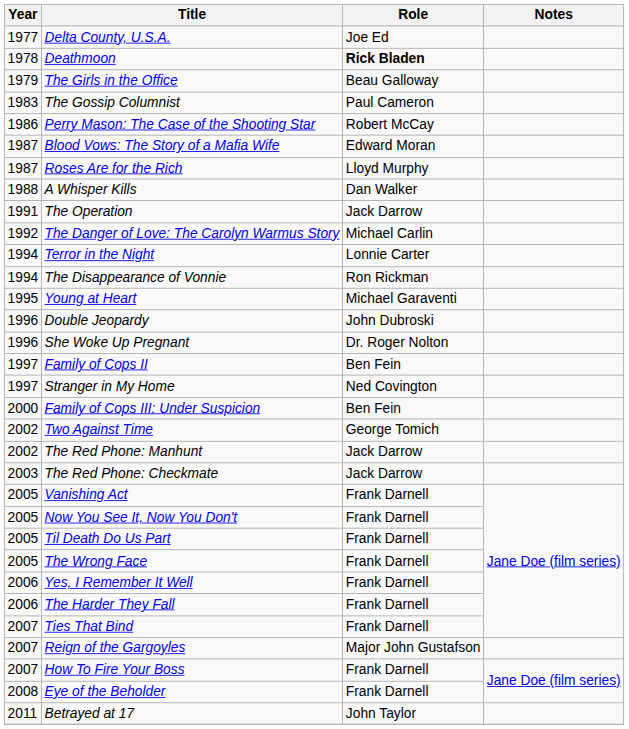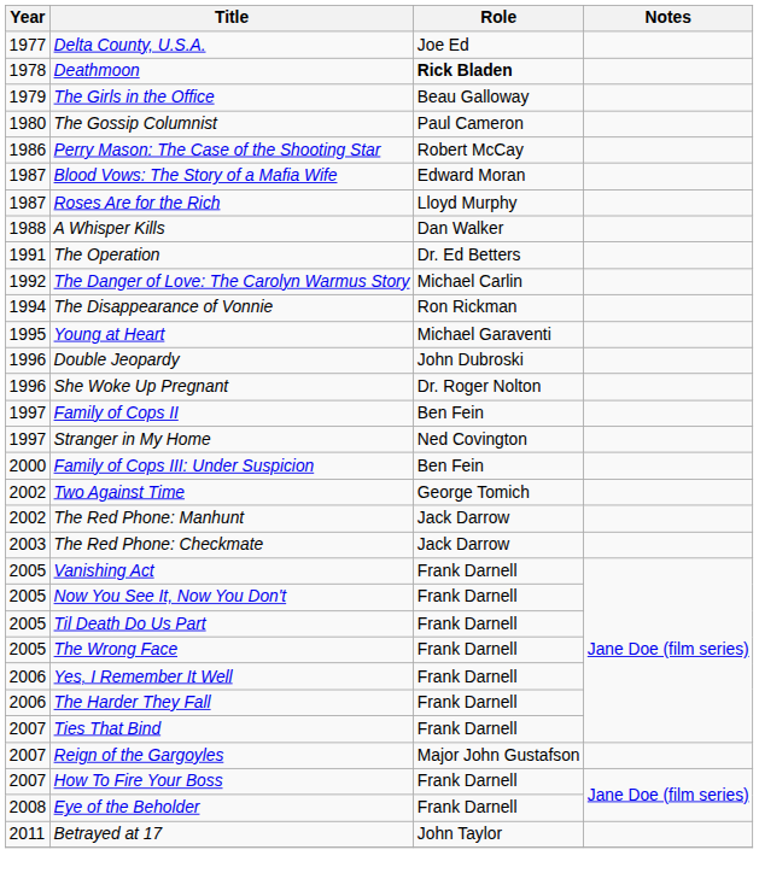 <table class="wikitable sortable">
 <tr>
 <th>Year</th>
 <th>Title</th>
 <th>Role</th>
 <th>Notes</th>
 </tr>
 <tr>
 <td>1977</td>
 <td><em><a href='#'>Delta County, U.S.A.</a></em></td>
 <td>Joe Ed</td>
 <td></td>
 </tr>
 <tr>
 <td>1978</td>
 <td><em><a href='#'>Deathmoon</a></em></td>
 <td><strong>Rick Bladen</strong></td>
 <td></td>
 </tr>
 <tr>
 <td>1979</td>
 <td><em><a href='#'>The Girls in the Office</a></em></td>
 <td>Beau Galloway</td>
 <td></td>
 </tr>
 <tr>
-<td>1983</td>
+<td>1980</td>
 <td><em>The Gossip Columnist</em></td>
 <td>Paul Cameron</td>
 <td></td>
 </tr>
 <tr>
 <td>1986</td>
 <td><em><a href='#'>Perry Mason: The Case of the Shooting Star</a></em></td>
 <td>Robert McCay</td>
 <td></td>
 </tr>
 <tr>
 <td>1987</td>
 <td><em><a href='#'>Blood Vows: The Story of a Mafia Wife</a></em></td>
 <td>Edward Moran</td>
 <td></td>
 </tr>
 <tr>
 <td>1987</td>
 <td><em><a href='#'>Roses Are for the Rich</a></em></td>
 <td>Lloyd Murphy</td>
 <td></td>
 </tr>
 <tr>
 <td>1988</td>
 <td><em>A Whisper Kills</em></td>
 <td>Dan Walker</td>
 <td></td>
 </tr>
 <tr>
 <td>1991</td>
 <td><em>The Operation</em></td>
-<td>Jack Darrow</td>
+<td>Dr. Ed Betters</td>
 <td></td>
 </tr>
 <tr>
 <td>1992</td>
 <td><em><a href='#'>The Danger of Love: The Carolyn Warmus Story</a></em></td>
 <td>Michael Carlin</td>
-<td></td>
-</tr>
-<tr>
-<td>1994</td>
-<td><em><a href='#'>Terror in the Night</a></em></td>
-<td>Lonnie Carter</td>
 <td></td>
 </tr>
 <tr>
 <td>1994</td>
 <td><em>The Disappearance of Vonnie</em></td>
 <td>Ron Rickman</td>
 <td></td>
 </tr>
 <tr>
 <td>1995</td>
 <td><em><a href='#'>Young at Heart</a></em></td>
 <td>Michael Garaventi</td>
 <td></td>
 </tr>
 <tr>
 <td>1996</td>
 <td><em>Double Jeopardy</em></td>
 <td>John Dubroski</td>
 <td></td>
 </tr>
 <tr>
 <td>1996</td>
 <td><em>She Woke Up Pregnant</em></td>
 <td>Dr. Roger Nolton</td>
 <td></td>
 </tr>
 <tr>
 <td>1997</td>
 <td><em><a href='#'>Family of Cops II</a></em></td>
 <td>Ben Fein</td>
 <td></td>
 </tr>
 <tr>
 <td>1997</td>
 <td><em>Stranger in My Home</em></td>
 <td>Ned Covington</td>
 <td></td>
 </tr>
 <tr>
 <td>2000</td>
 <td><em><a href='#'>Family of Cops III: Under Suspicion</a></em></td>
 <td>Ben Fein</td>
 <td></td>
 </tr>
 <tr>
 <td>2002</td>
 <td><em><a href='#'>Two Against Time</a></em></td>
 <td>George Tomich</td>
 <td></td>
 </tr>
 <tr>
 <td>2002</td>
 <td><em>The Red Phone: Manhunt</em></td>
 <td>Jack Darrow</td>
 <td></td>
 </tr>
 <tr>
 <td>2003</td>
 <td><em>The Red Phone: Checkmate</em></td>
 <td>Jack Darrow</td>
 <td></td>
 </tr>
 <tr>
 <td>2005</td>
 <td><em><a href='#'>Vanishing Act</a></em></td>
 <td>Frank Darnell</td>
 <td rowspan=7><a href='#'>Jane Doe (film series)</a></td>
 </tr>
 <tr>
 <td>2005</td>
 <td><em><a href='#'>Now You See It, Now You Don't</a></em></td>
 <td>Frank Darnell</td>
 </tr>
 <tr>
 <td>2005</td>
 <td><em><a href='#'>Til Death Do Us Part</a></em></td>
 <td>Frank Darnell</td>
 </tr>
 <tr>
 <td>2005</td>
 <td><em><a href='#'>The Wrong Face</a></em></td>
 <td>Frank Darnell</td>
 </tr>
 <tr>
 <td>2006</td>
 <td><em><a href='#'>Yes, I Remember It Well</a></em></td>
 <td>Frank Darnell</td>
 </tr>
 <tr>
 <td>2006</td>
 <td><em><a href='#'>The Harder They Fall</a></em></td>
 <td>Frank Darnell</td>
 </tr>
 <tr>
 <td>2007</td>
 <td><em><a href='#'>Ties That Bind</a></em></td>
 <td>Frank Darnell</td>
 </tr>
 <tr>
 <td>2007</td>
 <td><em><a href='#'>Reign of the Gargoyles</a></em></td>
 <td>Major John Gustafson</td>
 <td></td>
 </tr>
 <tr>
 <td>2007</td>
 <td><em><a href='#'>How To Fire Your Boss</a></em></td>
 <td>Frank Darnell</td>
 <td rowspan=2><a href='#'>Jane Doe (film series)</a></td>
 </tr>
 <tr>
 <td>2008</td>
 <td><em><a href='#'>Eye of the Beholder</a></em></td>
 <td>Frank Darnell</td>
 </tr>
 <tr>
 <td>2011</td>
 <td><em>Betrayed at 17</em></td>
 <td>John Taylor</td>
 <td></td>
 </tr>
 <tr>
 </tr>
 </table>
